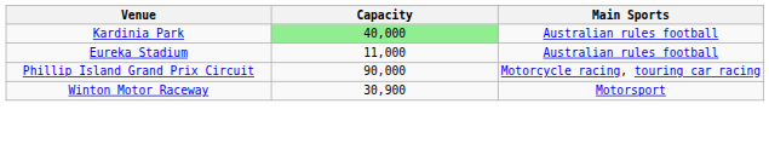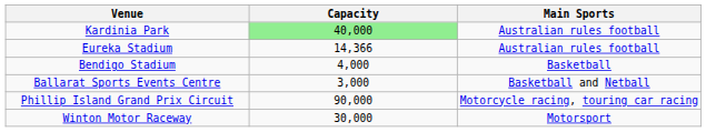 <table class="wikitable"  style="width:auto; margin:auto;">
 <tr>
 <th>Venue</th>
 <th>Capacity</th>
 <th>Main Sports</th>
 </tr>
 <tr>
 <td style="width:35%; text-align:center;"><a href='#'>Kardinia Park</a></td>
 <td style="background: lightgreen; width:30%; text-align:center;">40,000</td>
 <td style="width:35%; text-align:center;"><a href='#'>Australian rules football</a></td>
 </tr>
 <tr>
 <td style="width:35%; text-align:center;"><a href='#'>Eureka Stadium</a></td>
-<td style="width:30%; text-align:center;">11,000</td>
+<td style="width:30%; text-align:center;">14,366</td>
 <td style="width:35%; text-align:center;"><a href='#'>Australian rules football</a></td>
+</tr>
+<tr>
+<td style="width:35%; text-align:center;"><a href='#'>Bendigo Stadium</a></td>
+<td style="width:30%; text-align:center;">4,000</td>
+<td style="width:35%; text-align:center;"><a href='#'>Basketball</a></td>
+</tr>
+<tr>
+<td style="width:35%; text-align:center;"><a href='#'>Ballarat Sports Events Centre</a></td>
+<td style="width:30%; text-align:center;">3,000</td>
+<td style="width:35%; text-align:center;"><a href='#'>Basketball</a> and <a href='#'>Netball</a></td>
 </tr>
 <tr>
 <td style="width:35%; text-align:center;"><a href='#'>Phillip Island Grand Prix Circuit</a></td>
 <td style="width:30%; text-align:center;">90,000</td>
 <td style="width:35%; text-align:center;"><a href='#'>Motorcycle racing</a>, <a href='#'>touring car racing</a></td>
 </tr>
 <tr style="text-align:center;">
 <td style="width:35%; "><a href='#'>Winton Motor Raceway</a></td>
-<td style="width:30%; ">30,900</td>
+<td style="width:30%; ">30,000</td>
 <td style="width:35%; "><a href='#'>Motorsport</a></td>
 </tr>
 </table>
